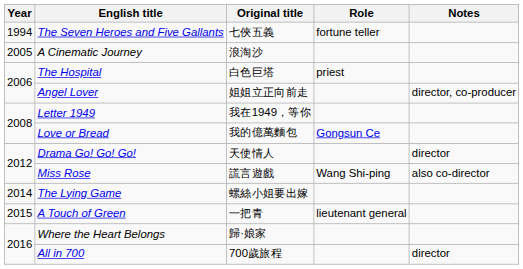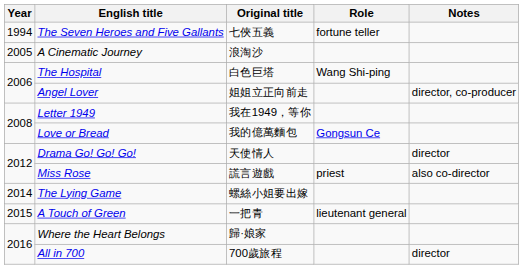 <table class="wikitable sortable">
 <tr>
 <th>Year</th>
 <th>English title</th>
 <th>Original title</th>
 <th>Role</th>
 <th class="unsortable">Notes</th>
 </tr>
 <tr>
 <td>1994</td>
 <td><em><a href='#'>The Seven Heroes and Five Gallants</a></em></td>
 <td>七俠五義</td>
 <td>fortune teller</td>
 <td></td>
 </tr>
 <tr>
 <td>2005</td>
 <td><em>A Cinematic Journey</em></td>
 <td>浪淘沙</td>
 <td></td>
 <td></td>
 </tr>
 <tr>
 <td rowspan=2>2006</td>
 <td><em><a href='#'>The Hospital</a></em></td>
 <td>白色巨塔</td>
-<td>priest</td>
+<td>Wang Shi-ping</td>
 <td></td>
 </tr>
 <tr>
 <td><em><a href='#'>Angel Lover</a></em></td>
 <td>姐姐立正向前走</td>
 <td></td>
 <td>director, co-producer</td>
 </tr>
 <tr>
 <td rowspan=2>2008</td>
 <td><em><a href='#'>Letter 1949</a></em></td>
 <td>我在1949，等你</td>
 <td></td>
 <td></td>
 </tr>
 <tr>
 <td><em><a href='#'>Love or Bread</a></em></td>
 <td>我的億萬麵包</td>
 <td><a href='#'>Gongsun Ce</a></td>
 <td></td>
 </tr>
 <tr>
 <td rowspan=2>2012</td>
 <td><em><a href='#'>Drama Go! Go! Go!</a></em></td>
 <td>天使情人</td>
 <td></td>
 <td>director</td>
 </tr>
 <tr>
 <td><em><a href='#'>Miss Rose</a></em></td>
 <td>謊言遊戲</td>
-<td>Wang Shi-ping</td>
+<td>priest</td>
 <td>also co-director</td>
 </tr>
 <tr>
 <td>2014</td>
 <td><em><a href='#'>The Lying Game</a></em></td>
 <td>螺絲小姐要出嫁</td>
 <td></td>
 <td></td>
 </tr>
 <tr>
 <td>2015</td>
 <td><em><a href='#'>A Touch of Green</a></em></td>
 <td>一把青</td>
 <td>lieutenant general</td>
 <td></td>
 </tr>
 <tr>
 <td rowspan=2>2016</td>
 <td><em>Where the Heart Belongs</em></td>
 <td>歸·娘家</td>
 <td></td>
 <td></td>
 </tr>
 <tr>
 <td><em><a href='#'>All in 700</a></em></td>
 <td>700歲旅程</td>
 <td></td>
 <td>director</td>
 </tr>
 </table>
